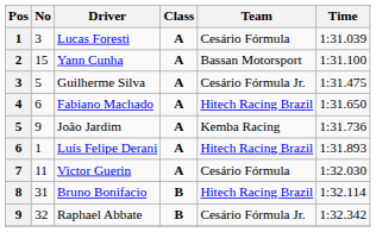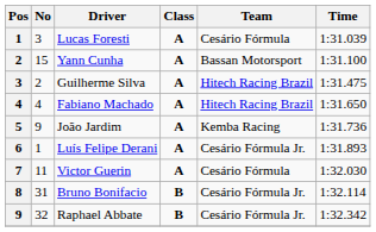 <table class="wikitable" style="font-size: 90%">
 <tr>
 <th>Pos</th>
 <th>No</th>
 <th>Driver</th>
 <th>Class</th>
 <th>Team</th>
 <th>Time</th>
 </tr>
 <tr>
 <th>1</th>
 <td>3</td>
 <td> <a href='#'>Lucas Foresti</a></td>
 <td align="center"><strong><span>A</span></strong></td>
 <td>Cesário Fórmula</td>
 <td>1:31.039</td>
 </tr>
 <tr>
 <th>2</th>
 <td>15</td>
 <td> <a href='#'>Yann Cunha</a></td>
 <td align="center"><strong><span>A</span></strong></td>
 <td>Bassan Motorsport</td>
 <td>1:31.100</td>
 </tr>
 <tr>
 <th>3</th>
-<td>5</td>
+<td>2</td>
 <td> Guilherme Silva</td>
 <td align="center"><strong><span>A</span></strong></td>
-<td>Cesário Fórmula Jr.</td>
+<td><a href='#'>Hitech Racing Brazil</a></td>
 <td>1:31.475</td>
 </tr>
 <tr>
 <th>4</th>
-<td>6</td>
+<td>4</td>
 <td> <a href='#'>Fabiano Machado</a></td>
 <td align="center"><strong><span>A</span></strong></td>
 <td><a href='#'>Hitech Racing Brazil</a></td>
 <td>1:31.650</td>
 </tr>
 <tr>
 <th>5</th>
 <td>9</td>
 <td> João Jardim</td>
 <td align="center"><strong><span>A</span></strong></td>
 <td>Kemba Racing</td>
 <td>1:31.736</td>
 </tr>
 <tr>
 <th>6</th>
 <td>1</td>
 <td> <a href='#'>Luís Felipe Derani</a></td>
 <td align="center"><strong><span>A</span></strong></td>
-<td><a href='#'>Hitech Racing Brazil</a></td>
+<td>Cesário Fórmula Jr.</td>
 <td>1:31.893</td>
 </tr>
 <tr>
 <th>7</th>
 <td>11</td>
 <td> <a href='#'>Victor Guerin</a></td>
 <td align="center"><strong><span>A</span></strong></td>
 <td>Cesário Fórmula</td>
 <td>1:32.030</td>
 </tr>
 <tr>
 <th>8</th>
 <td>31</td>
 <td> <a href='#'>Bruno Bonifacio</a></td>
 <td align=center><strong><span>B</span></strong></td>
-<td><a href='#'>Hitech Racing Brazil</a></td>
+<td>Cesário Fórmula Jr.</td>
 <td>1:32.114</td>
 </tr>
 <tr>
 <th>9</th>
 <td>32</td>
 <td> Raphael Abbate</td>
 <td align=center><strong><span>B</span></strong></td>
 <td>Cesário Fórmula Jr.</td>
 <td>1:32.342</td>
 </tr>
 <tr>
 </tr>
 </table>
